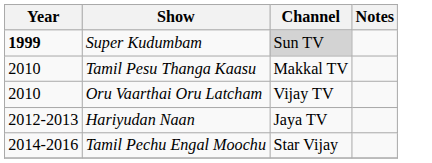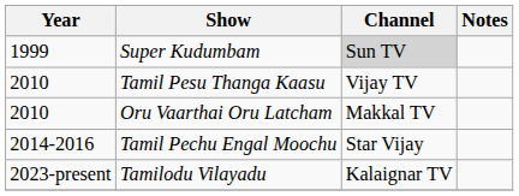 <table class="wikitable">
 <tr style="background:#ccc; text-align:center;">
 <th>Year</th>
 <th>Show</th>
 <th>Channel</th>
 <th>Notes</th>
 </tr>
 <tr>
-<td><strong>1999</strong></td>
+<td>1999</td>
 <td><em>Super Kudumbam</em></td>
 <td style="background: lightgrey;">Sun TV</td>
 <td></td>
 </tr>
 <tr>
 <td>2010</td>
 <td><em>Tamil Pesu Thanga Kaasu</em></td>
-<td>Makkal TV</td>
+<td>Vijay TV</td>
 <td></td>
 </tr>
 <tr>
 <td>2010</td>
 <td><em>Oru Vaarthai Oru Latcham</em></td>
-<td>Vijay TV</td>
-<td></td>
-</tr>
-<tr>
-<td>2012-2013</td>
-<td><em>Hariyudan Naan</em></td>
-<td>Jaya TV</td>
+<td>Makkal TV</td>
 <td></td>
 </tr>
 <tr>
 <td>2014-2016</td>
 <td><em>Tamil Pechu Engal Moochu</em></td>
 <td>Star Vijay</td>
 <td></td>
 </tr>
 <tr>
+<td>2023-present</td>
+<td><em>Tamilodu Vilayadu</em></td>
+<td>Kalaignar TV</td>
+<td></td>
+</tr>
+<tr>
 </tr>
 </table>
